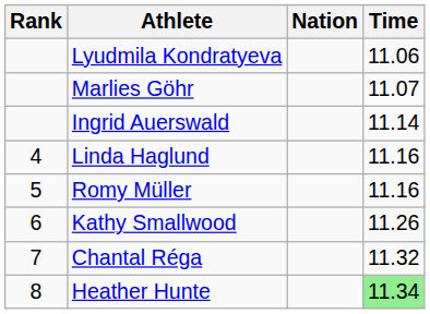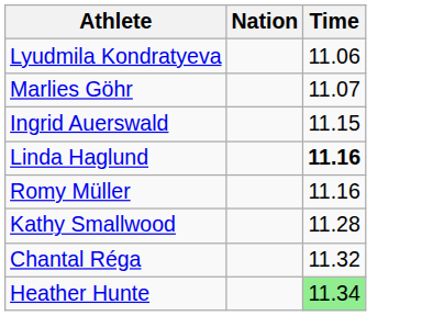 <table class="wikitable sortable" style="text-align:center">
 <tr>
-<th>Rank</th>
 <th>Athlete</th>
 <th>Nation</th>
 <th>Time</th>
 </tr>
 <tr>
-<td></td>
 <td align=left><a href='#'>Lyudmila Kondratyeva</a></td>
 <td align=left></td>
 <td>11.06</td>
 </tr>
 <tr>
-<td></td>
 <td align=left><a href='#'>Marlies Göhr</a></td>
 <td align=left></td>
 <td>11.07</td>
 </tr>
 <tr>
-<td></td>
 <td align=left><a href='#'>Ingrid Auerswald</a></td>
 <td align=left></td>
-<td>11.14</td>
+<td>11.15</td>
 </tr>
 <tr>
-<td>4</td>
 <td align=left><a href='#'>Linda Haglund</a></td>
 <td align=left></td>
-<td>11.16</td>
+<td><strong>11.16</strong></td>
 </tr>
 <tr>
-<td>5</td>
 <td align=left><a href='#'>Romy Müller</a></td>
 <td align=left></td>
 <td>11.16</td>
 </tr>
 <tr>
-<td>6</td>
 <td align=left><a href='#'>Kathy Smallwood</a></td>
 <td align=left></td>
-<td>11.26</td>
+<td>11.28</td>
 </tr>
 <tr>
-<td>7</td>
 <td align=left><a href='#'>Chantal Réga</a></td>
 <td align=left></td>
 <td>11.32</td>
 </tr>
 <tr>
-<td>8</td>
 <td align=left><a href='#'>Heather Hunte</a></td>
 <td align=left></td>
 <td style="background: lightgreen;">11.34</td>
 </tr>
 </table>
